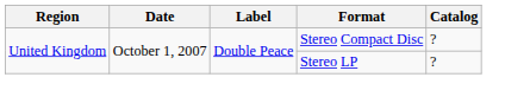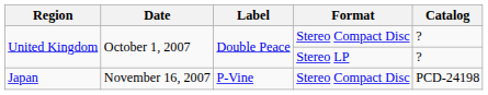 <table class="wikitable">
 <tr>
 <th>Region</th>
 <th>Date</th>
 <th>Label</th>
 <th>Format</th>
 <th>Catalog</th>
 </tr>
 <tr>
 <td rowspan="2"><a href='#'>United Kingdom</a></td>
 <td rowspan="2">October 1, 2007</td>
 <td rowspan="2"><a href='#'>Double Peace</a></td>
 <td><a href='#'>Stereo</a> <a href='#'>Compact Disc</a></td>
 <td>?</td>
 </tr>
 <tr>
 <td><a href='#'>Stereo</a> <a href='#'>LP</a></td>
 <td>?</td>
 </tr>
+<tr>
+<td><a href='#'>Japan</a></td>
+<td>November 16, 2007</td>
+<td><a href='#'>P-Vine</a></td>
+<td><a href='#'>Stereo</a> <a href='#'>Compact Disc</a></td>
+<td>PCD-24198</td>
+</tr>
 </table>
